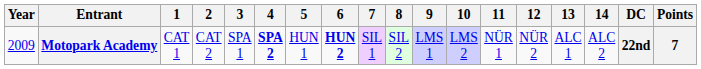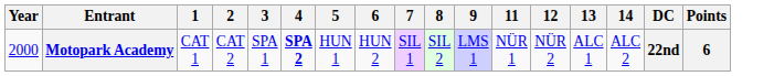 <table class="wikitable" style="text-align:center; font-size:85%">
 <tr>
 <th>Year</th>
 <th>Entrant</th>
 <th>1</th>
 <th>2</th>
 <th>3</th>
 <th>4</th>
 <th>5</th>
 <th>6</th>
 <th>7</th>
 <th>8</th>
 <th>9</th>
-<th>10</th>
 <th>11</th>
 <th>12</th>
 <th>13</th>
 <th>14</th>
 <th>DC</th>
 <th>Points</th>
 </tr>
 <tr>
-<td><a href='#'>2009</a></td>
+<td><a href='#'>2000</a></td>
 <th nowrap><a href='#'>Motopark Academy</a></th>
 <td style="background:#;"><a href='#'>CAT<br>1</a><br></td>
 <td style="background:#;"><a href='#'>CAT<br>2</a><br></td>
 <td style="background:#;"><a href='#'>SPA<br>1</a><br></td>
 <td style="background:#;"><strong><a href='#'>SPA<br>2</a><br></strong></td>
 <td style="background:#;"><a href='#'>HUN<br>1</a><br></td>
-<td style="background:#;"><strong><a href='#'>HUN<br>2</a><br></strong></td>
+<td style="background:#;"><a href='#'>HUN<br>2</a><br></td>
 <td style="background:#efcfff;"><a href='#'>SIL<br>1</a><br></td>
 <td style="background:#dfffdf;"><a href='#'>SIL<br>2</a><br></td>
 <td style="background:#cfcfff;"><a href='#'>LMS<br>1</a><br></td>
-<td style="background:#cfcfff;"><a href='#'>LMS<br>2</a><br></td>
 <td style="background:#;"><a href='#'>NÜR<br>1</a><br></td>
 <td style="background:#;"><a href='#'>NÜR<br>2</a><br></td>
 <td style="background:#;"><a href='#'>ALC<br>1</a><br></td>
 <td style="background:#;"><a href='#'>ALC<br>2</a><br></td>
 <th>22nd</th>
-<th>7</th>
+<th>6</th>
 </tr>
 </table>
